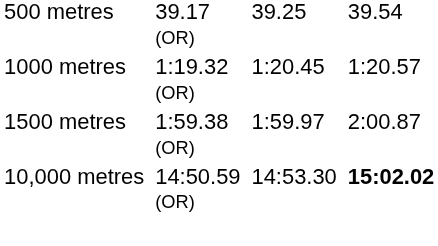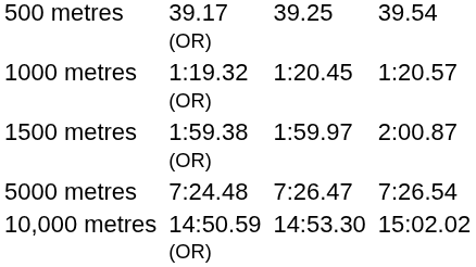 <table>
 <tr valign="top">
 <td>500 metres <br></td>
 <td></td>
 <td>39.17<br><small>(OR)</small></td>
 <td></td>
 <td>39.25</td>
 <td></td>
 <td>39.54</td>
 </tr>
 <tr valign="top">
 <td>1000 metres <br></td>
 <td></td>
 <td>1:19.32<br><small>(OR)</small></td>
 <td></td>
 <td>1:20.45</td>
 <td></td>
 <td>1:20.57</td>
 </tr>
 <tr valign="top">
 <td>1500 metres <br></td>
 <td></td>
 <td>1:59.38<br><small>(OR)</small></td>
 <td></td>
 <td>1:59.97</td>
 <td></td>
 <td>2:00.87</td>
 </tr>
 <tr valign="top">
+<td>5000 metres <br></td>
+<td></td>
+<td>7:24.48</td>
+<td></td>
+<td>7:26.47</td>
+<td></td>
+<td>7:26.54</td>
+</tr>
+<tr valign="top">
 <td>10,000 metres <br></td>
 <td></td>
 <td>14:50.59<br><small>(OR)</small></td>
 <td></td>
 <td>14:53.30</td>
 <td></td>
-<td><strong>15:02.02</strong></td>
+<td>15:02.02</td>
 </tr>
 </table>
